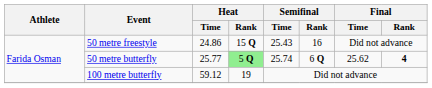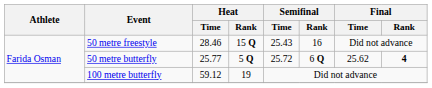 <table class="wikitable" style="text-align:center; font-size:90%; width:50%;">
 <tr>
 <th rowspan="2">Athlete</th>
 <th rowspan="2">Event</th>
 <th colspan="2">Heat</th>
 <th colspan="2">Semifinal</th>
 <th colspan="2">Final</th>
 </tr>
 <tr style="font-size:95%">
 <th>Time</th>
 <th>Rank</th>
 <th>Time</th>
 <th>Rank</th>
 <th>Time</th>
 <th>Rank</th>
 </tr>
 <tr>
 <td align=left rowspan=3><a href='#'>Farida Osman</a></td>
 <td align=left><a href='#'>50 metre freestyle</a></td>
-<td>24.86</td>
+<td>28.46</td>
 <td>15 <strong>Q</strong></td>
 <td>25.43</td>
 <td>16</td>
 <td colspan=2>Did not advance</td>
 </tr>
 <tr>
 <td align=left><a href='#'>50 metre butterfly</a></td>
 <td>25.77</td>
-<td style="background: lightgreen;">5 <strong>Q</strong></td>
-<td>25.74</td>
+<td>5 <strong>Q</strong></td>
+<td>25.72</td>
 <td>6 <strong>Q</strong></td>
 <td>25.62</td>
 <td><strong>4</strong></td>
 </tr>
 <tr>
 <td align=left><a href='#'>100 metre butterfly</a></td>
 <td>59.12</td>
 <td>19</td>
 <td colspan=4>Did not advance</td>
 </tr>
 <tr>
 </tr>
 </table>
